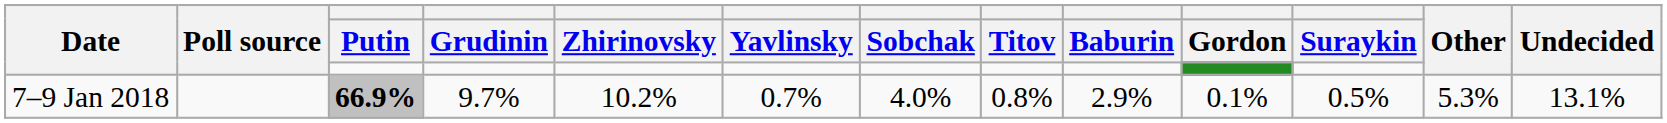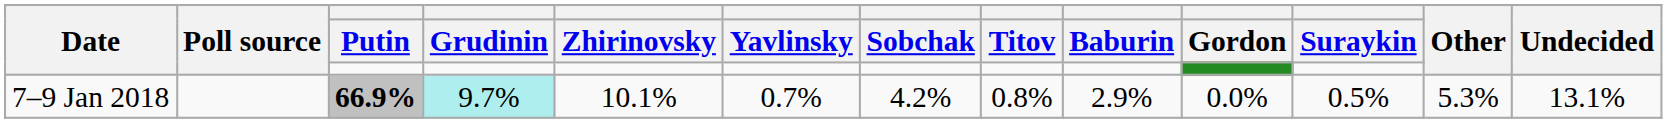 <table class="wikitable" style="text-align:center; font-size:90%; line-height:14px">
 <tr>
 <th rowspan=3>Date</th>
 <th rowspan=3>Poll source</th>
 <th></th>
 <th></th>
 <th></th>
 <th></th>
 <th></th>
 <th></th>
 <th></th>
 <th></th>
 <th></th>
 <th rowspan=3>Other</th>
 <th rowspan=3>Undecided</th>
 </tr>
 <tr>
 <th><a href='#'>Putin</a></th>
 <th><a href='#'>Grudinin</a></th>
 <th><a href='#'>Zhirinovsky</a></th>
 <th><a href='#'>Yavlinsky</a></th>
 <th><a href='#'>Sobchak</a></th>
 <th><a href='#'>Titov</a></th>
 <th><a href='#'>Baburin</a></th>
 <th>Gordon</th>
 <th><a href='#'>Suraykin</a></th>
 </tr>
 <tr>
 <td bgcolor=></td>
 <td bgcolor=></td>
 <td bgcolor=></td>
 <td bgcolor=></td>
 <td bgcolor=></td>
 <td bgcolor=></td>
 <td bgcolor=></td>
 <td bgcolor=#228B22></td>
 <td bgcolor=></td>
 </tr>
 <tr>
 <td>7–9 Jan 2018</td>
 <td></td>
 <td style="background:#C0C0C0"><strong>66.9%</strong></td>
-<td>9.7%</td>
-<td>10.2%</td>
+<td style="background: paleturquoise;">9.7%</td>
+<td>10.1%</td>
 <td>0.7%</td>
-<td>4.0%</td>
+<td>4.2%</td>
 <td>0.8%</td>
 <td>2.9%</td>
-<td>0.1%</td>
+<td>0.0%</td>
 <td>0.5%</td>
 <td>5.3%</td>
 <td>13.1%</td>
 </tr>
 </table>
